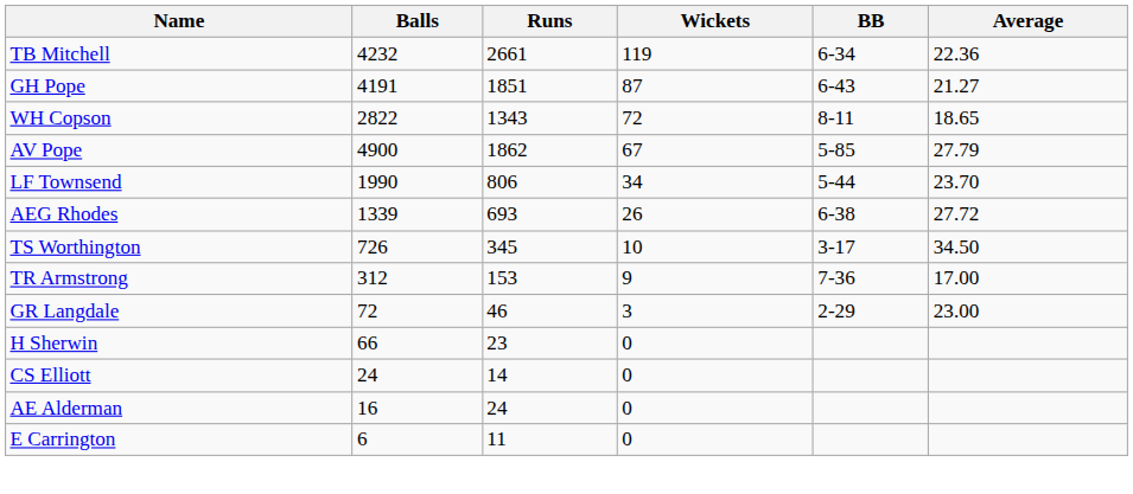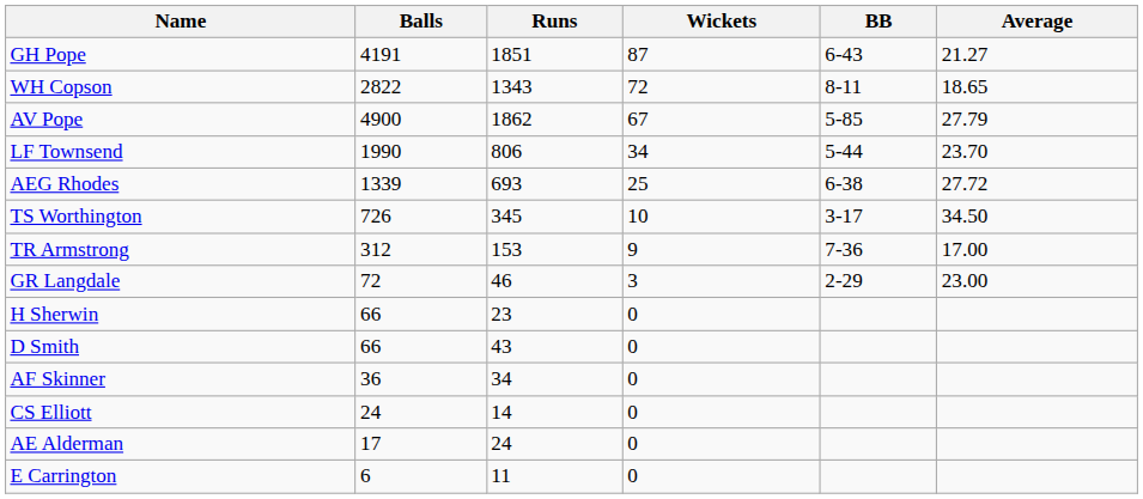 <table class="wikitable sortable" style="width:70%;">
 <tr style="background:#efefef;">
 <th>Name</th>
 <th>Balls</th>
 <th>Runs</th>
 <th>Wickets</th>
 <th>BB</th>
 <th>Average</th>
-</tr>
-<tr>
-<td><a href='#'>TB Mitchell</a></td>
-<td>4232</td>
-<td>2661</td>
-<td>119</td>
-<td>6-34</td>
-<td>22.36</td>
 </tr>
 <tr>
 <td><a href='#'>GH Pope</a></td>
 <td>4191</td>
 <td>1851</td>
 <td>87</td>
 <td>6-43</td>
 <td>21.27</td>
 </tr>
 <tr>
 <td><a href='#'>WH Copson</a></td>
 <td>2822</td>
 <td>1343</td>
 <td>72</td>
 <td>8-11</td>
 <td>18.65</td>
 </tr>
 <tr>
 <td><a href='#'>AV Pope</a></td>
 <td>4900</td>
 <td>1862</td>
 <td>67</td>
 <td>5-85</td>
 <td>27.79</td>
 </tr>
 <tr>
 <td><a href='#'>LF Townsend</a></td>
 <td>1990</td>
 <td>806</td>
 <td>34</td>
 <td>5-44</td>
 <td>23.70</td>
 </tr>
 <tr>
 <td><a href='#'>AEG Rhodes</a></td>
 <td>1339</td>
 <td>693</td>
-<td>26</td>
+<td>25</td>
 <td>6-38</td>
 <td>27.72</td>
 </tr>
 <tr>
 <td><a href='#'>TS Worthington</a></td>
 <td>726</td>
 <td>345</td>
 <td>10</td>
 <td>3-17</td>
 <td>34.50</td>
 </tr>
 <tr>
 <td><a href='#'>TR Armstrong</a></td>
 <td>312</td>
 <td>153</td>
 <td>9</td>
 <td>7-36</td>
 <td>17.00</td>
 </tr>
 <tr>
 <td><a href='#'>GR Langdale</a></td>
 <td>72</td>
 <td>46</td>
 <td>3</td>
 <td>2-29</td>
 <td>23.00</td>
 </tr>
 <tr>
 <td><a href='#'>H Sherwin</a></td>
 <td>66</td>
 <td>23</td>
 <td>0</td>
 <td></td>
 <td></td>
 </tr>
 <tr>
+<td><a href='#'>D Smith</a></td>
+<td>66</td>
+<td>43</td>
+<td>0</td>
+<td></td>
+<td></td>
+</tr>
+<tr>
+<td><a href='#'>AF Skinner</a></td>
+<td>36</td>
+<td>34</td>
+<td>0</td>
+<td></td>
+<td></td>
+</tr>
+<tr>
 <td><a href='#'>CS Elliott</a></td>
 <td>24</td>
 <td>14</td>
 <td>0</td>
 <td></td>
 <td></td>
 </tr>
 <tr>
 <td><a href='#'>AE Alderman</a></td>
-<td>16</td>
+<td>17</td>
 <td>24</td>
 <td>0</td>
 <td></td>
 <td></td>
 </tr>
 <tr>
 <td><a href='#'>E Carrington</a></td>
 <td>6</td>
 <td>11</td>
 <td>0</td>
 <td></td>
 <td><br></td>
 </tr>
 </table>
